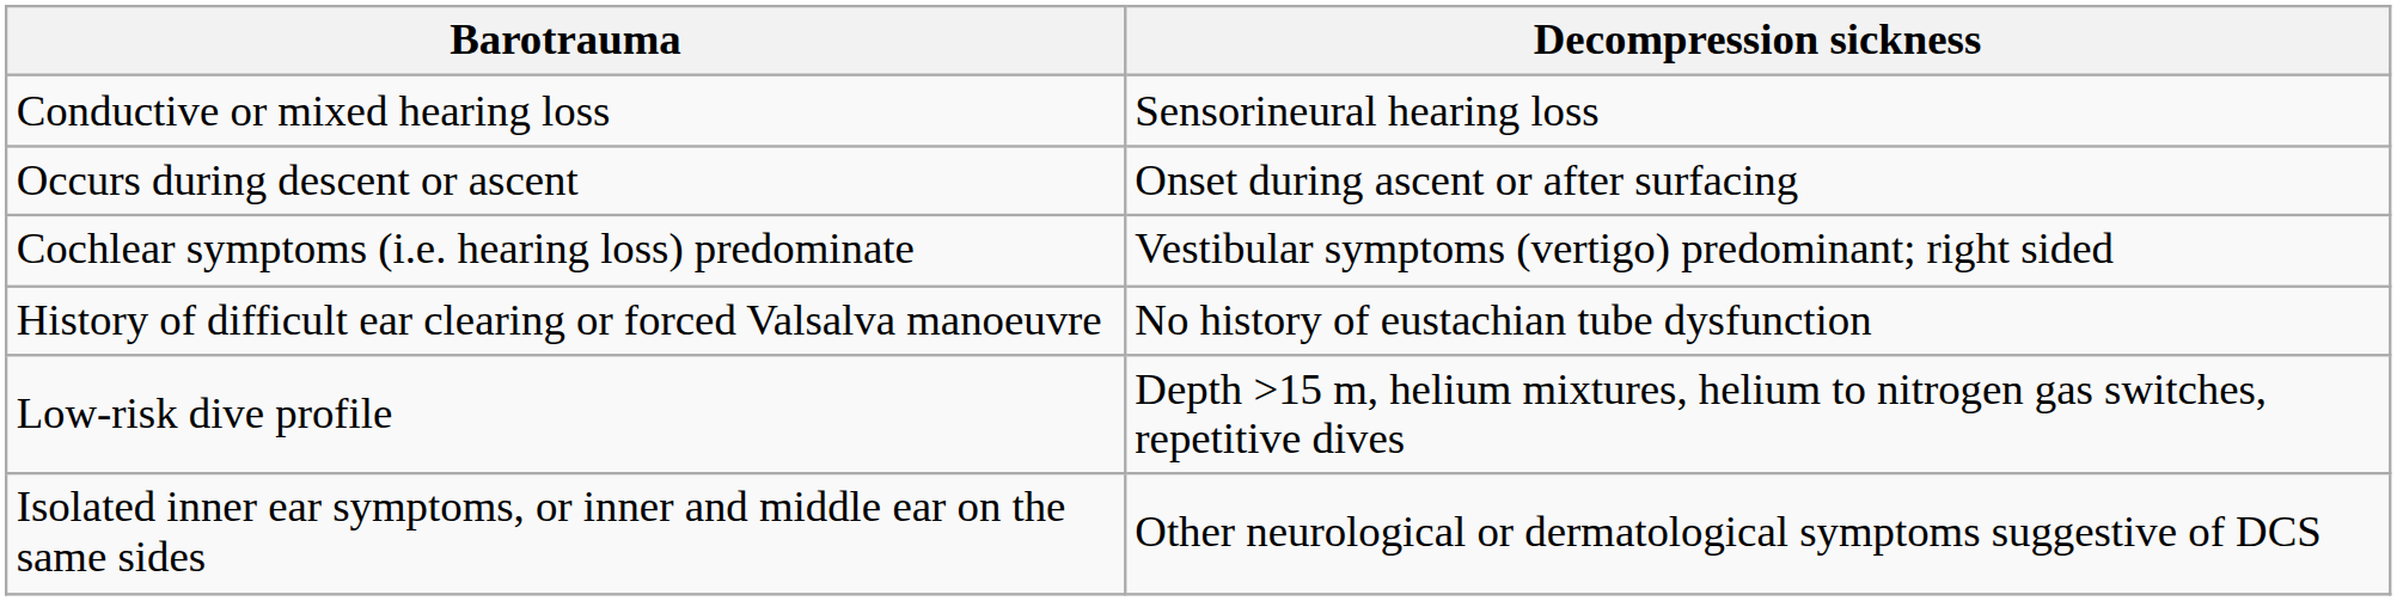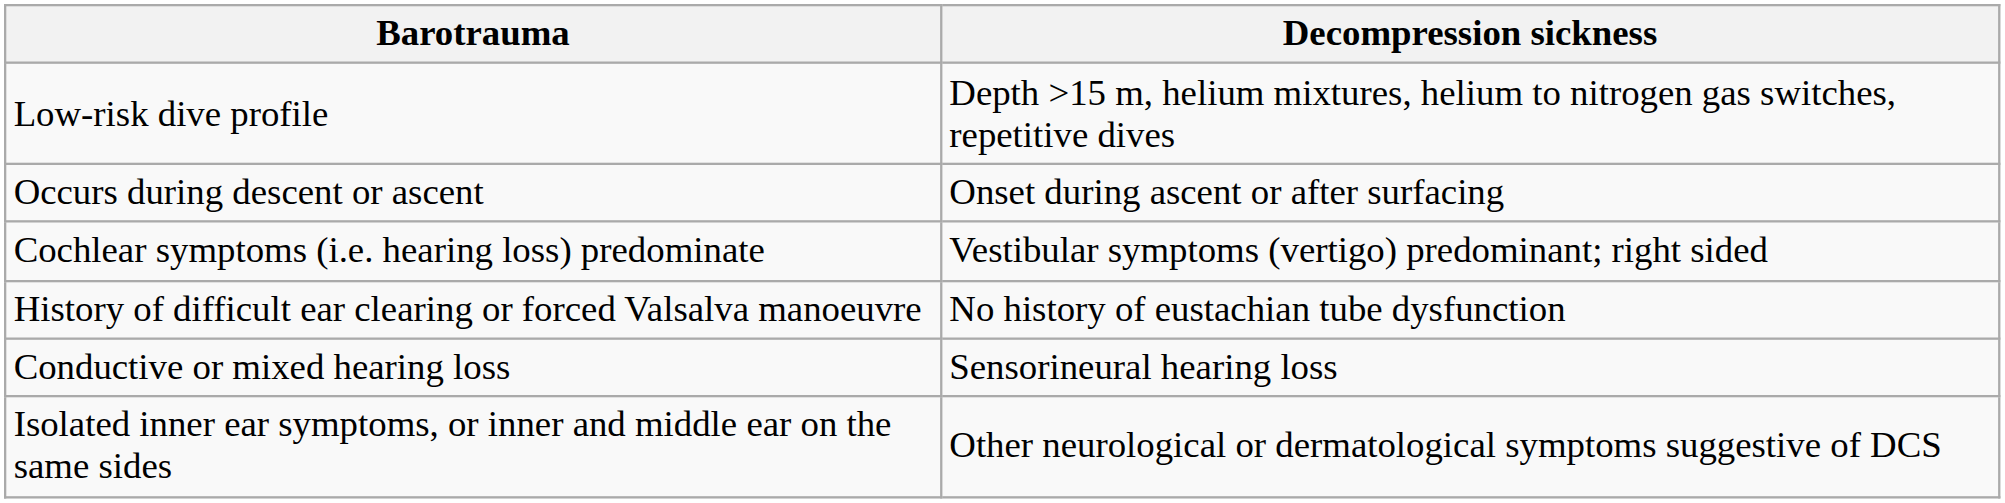 <table class="wikitable">
 <tr>
 <th>Barotrauma</th>
 <th>Decompression sickness</th>
 </tr>
 <tr>
-<td>Conductive or mixed hearing loss</td>
-<td>Sensorineural hearing loss</td>
+<td>Low-risk dive profile</td>
+<td>Depth >15 m, helium mixtures, helium to nitrogen gas switches, repetitive dives</td>
 </tr>
 <tr>
 <td>Occurs during descent or ascent</td>
 <td>Onset during ascent or after surfacing</td>
 </tr>
 <tr>
 <td>Cochlear symptoms (i.e. hearing loss) predominate</td>
 <td>Vestibular symptoms (vertigo) predominant; right sided</td>
 </tr>
 <tr>
 <td>History of difficult ear clearing or forced Valsalva manoeuvre</td>
 <td>No history of eustachian tube dysfunction</td>
 </tr>
 <tr>
-<td>Low-risk dive profile</td>
-<td>Depth >15 m, helium mixtures, helium to nitrogen gas switches, repetitive dives</td>
+<td>Conductive or mixed hearing loss</td>
+<td>Sensorineural hearing loss</td>
 </tr>
 <tr>
 <td>Isolated inner ear symptoms, or inner and middle ear on the same sides</td>
 <td>Other neurological or dermatological symptoms suggestive of DCS</td>
 </tr>
 </table>
